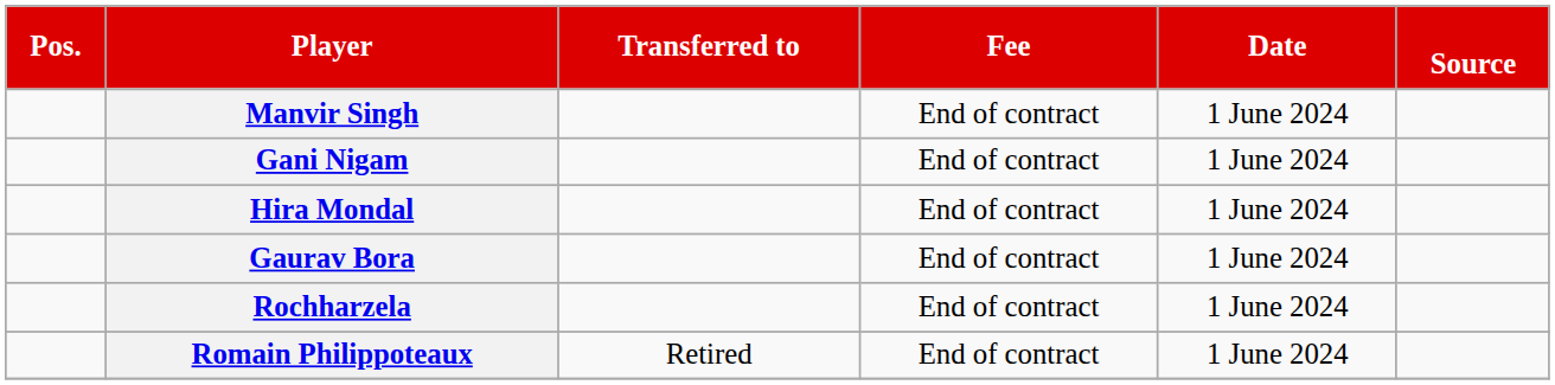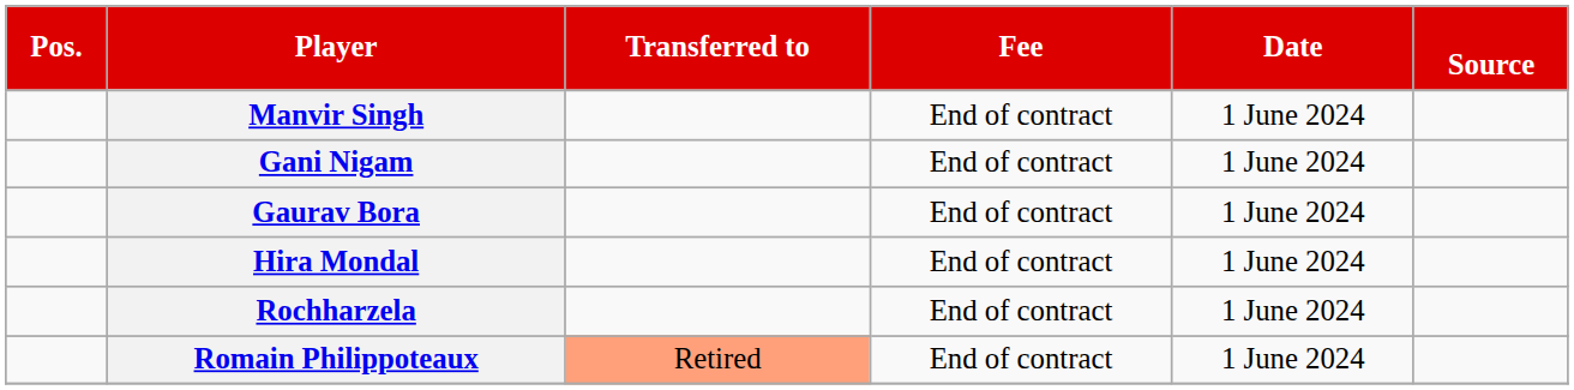 <table class="wikitable" style="text-align:center; font-size:90%; width:60%">
 <tr>
 <th style="background:#DD0000; color:white; text-align:center;">Pos.</th>
 <th style="background:#DD0000; color:white; text-align:center;">Player</th>
 <th style="background:#DD0000; color:white; text-align:center;">Transferred to</th>
 <th style="background:#DD0000; color:white; text-align:center;">Fee</th>
 <th style="background:#DD0000; color:white; text-align:center;">Date</th>
 <th style="background:#DD0000; color:white; text-align:center;"><br>Source</th>
 </tr>
 <tr>
 <td></td>
 <th scope="row"> <a href='#'>Manvir Singh</a></th>
 <td></td>
 <td>End of contract</td>
 <td>1 June 2024</td>
 <td></td>
 </tr>
 <tr>
 <td></td>
 <th scope="row"> <a href='#'>Gani Nigam</a></th>
 <td></td>
 <td>End of contract</td>
 <td>1 June 2024</td>
 <td></td>
 </tr>
 <tr>
 <td></td>
-<th scope="row"> <a href='#'>Hira Mondal</a></th>
+<th scope="row"> <a href='#'>Gaurav Bora</a></th>
 <td></td>
 <td>End of contract</td>
 <td>1 June 2024</td>
 <td></td>
 </tr>
 <tr>
 <td></td>
-<th scope="row"> <a href='#'>Gaurav Bora</a></th>
+<th scope="row"> <a href='#'>Hira Mondal</a></th>
 <td></td>
 <td>End of contract</td>
 <td>1 June 2024</td>
 <td></td>
 </tr>
 <tr>
 <td></td>
 <th scope="row"> <a href='#'>Rochharzela</a></th>
 <td></td>
 <td>End of contract</td>
 <td>1 June 2024</td>
 <td></td>
 </tr>
 <tr>
 <td></td>
 <th scope="row"> <a href='#'>Romain Philippoteaux</a></th>
-<td>Retired</td>
+<td style="background: lightsalmon;">Retired</td>
 <td>End of contract</td>
 <td>1 June 2024</td>
 <td></td>
 </tr>
 <tr>
 </tr>
 </table>
